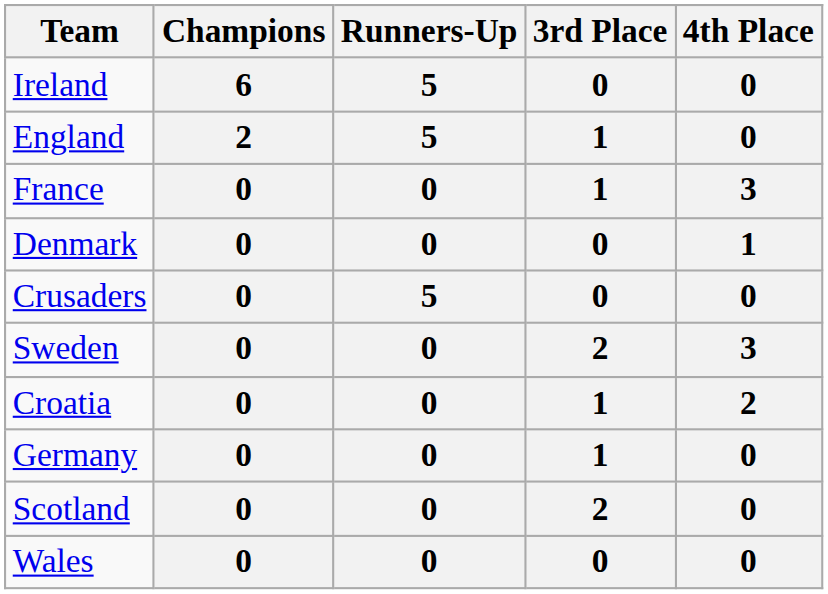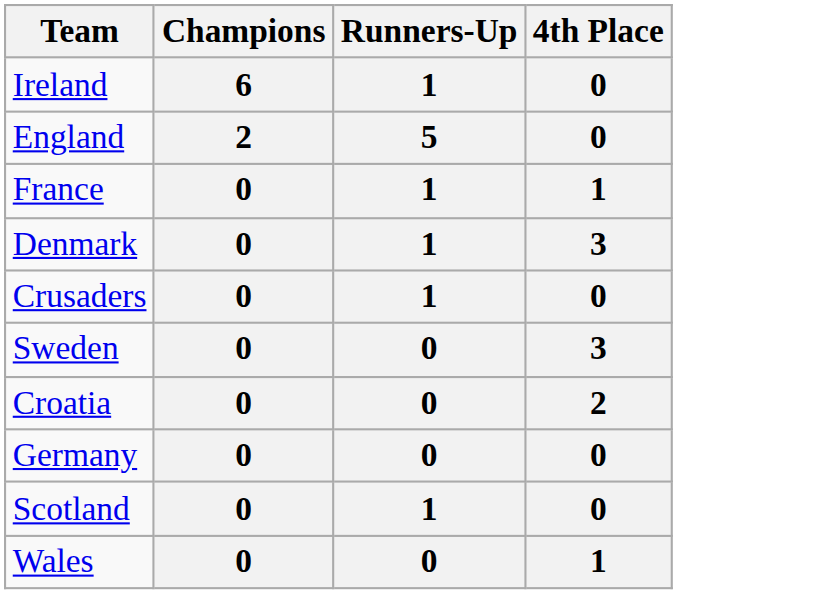 <table class="wikitable sortable">
 <tr>
 <th>Team</th>
 <th>Champions</th>
 <th>Runners-Up</th>
-<th>3rd Place</th>
 <th>4th Place</th>
 </tr>
 <tr>
 <td> <a href='#'>Ireland</a></td>
 <th>6</th>
-<th>5</th>
-<th>0</th>
+<th>1</th>
 <th>0</th>
 </tr>
 <tr>
 <td> <a href='#'>England</a></td>
 <th>2</th>
 <th>5</th>
-<th>1</th>
 <th>0</th>
 </tr>
 <tr>
 <td> <a href='#'>France</a></td>
 <th>0</th>
+<th>1</th>
+<th>1</th>
+</tr>
+<tr>
+<td> <a href='#'>Denmark</a></td>
 <th>0</th>
 <th>1</th>
 <th>3</th>
 </tr>
 <tr>
-<td> <a href='#'>Denmark</a></td>
-<th>0</th>
-<th>0</th>
+<td> <a href='#'>Crusaders</a></td>
 <th>0</th>
 <th>1</th>
-</tr>
-<tr>
-<td> <a href='#'>Crusaders</a></td>
-<th>0</th>
-<th>5</th>
-<th>0</th>
 <th>0</th>
 </tr>
 <tr>
 <td> <a href='#'>Sweden</a></td>
 <th>0</th>
 <th>0</th>
-<th>2</th>
 <th>3</th>
 </tr>
 <tr>
 <td> <a href='#'>Croatia</a></td>
 <th>0</th>
 <th>0</th>
-<th>1</th>
 <th>2</th>
 </tr>
 <tr>
 <td> <a href='#'>Germany</a></td>
 <th>0</th>
 <th>0</th>
-<th>1</th>
 <th>0</th>
 </tr>
 <tr>
 <td> <a href='#'>Scotland</a></td>
 <th>0</th>
-<th>0</th>
-<th>2</th>
+<th>1</th>
 <th>0</th>
 </tr>
 <tr>
 <td> <a href='#'>Wales</a></td>
 <th>0</th>
 <th>0</th>
-<th>0</th>
-<th>0</th>
+<th>1</th>
 </tr>
 </table>
